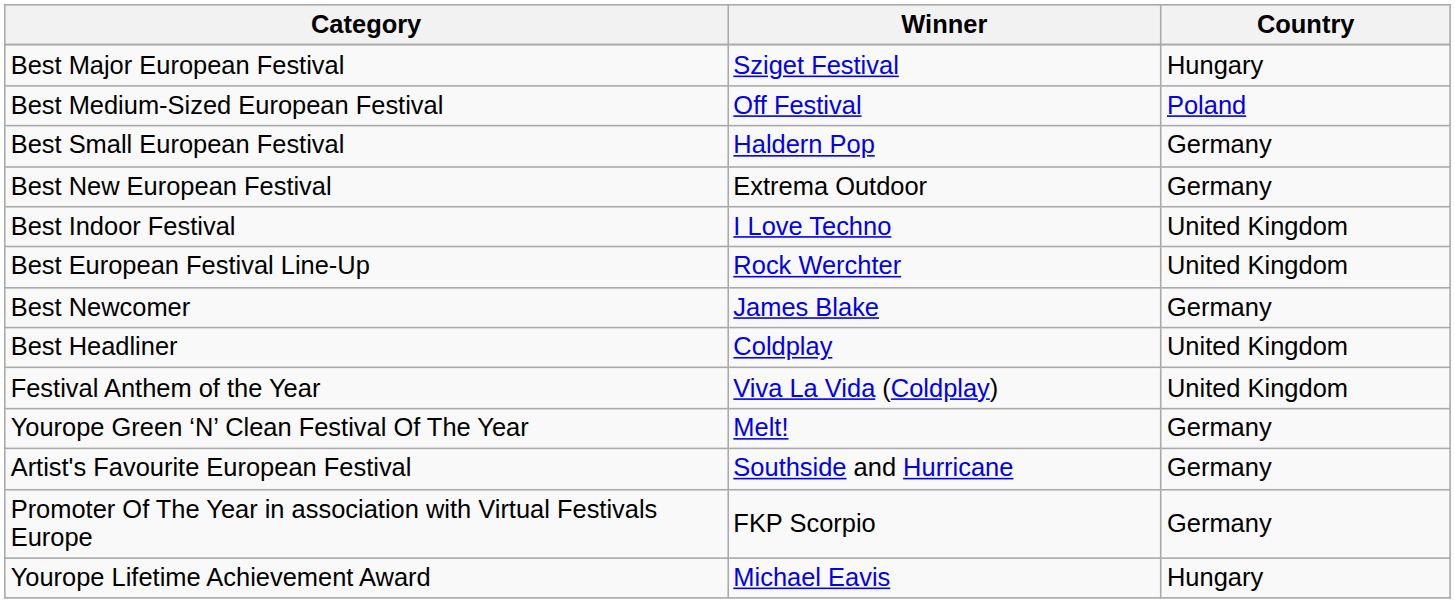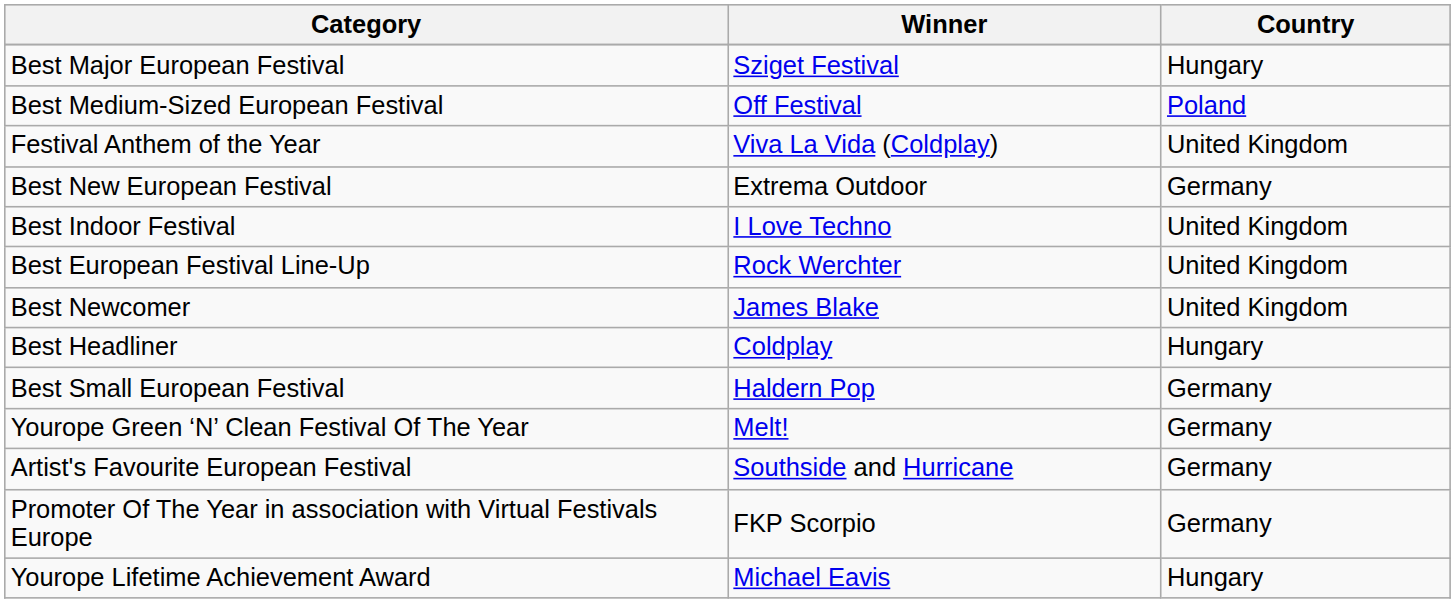 <table class="wikitable" width="72%">
 <tr>
 <th style="text-align:center;" width="50%" !>Category</th>
 <th style="text-align:center;" width="30%" !>Winner</th>
 <th style="text-align:center;" width="20%" !>Country</th>
 </tr>
 <tr bgcolor=#ffffff>
 </tr>
 <tr>
 <td>Best Major European Festival</td>
 <td><a href='#'>Sziget Festival</a></td>
 <td>Hungary</td>
 </tr>
 <tr>
 <td>Best Medium-Sized European Festival</td>
 <td><a href='#'>Off Festival</a></td>
 <td><a href='#'>Poland</a></td>
 </tr>
 <tr>
-<td>Best Small European Festival</td>
-<td><a href='#'>Haldern Pop</a></td>
-<td>Germany</td>
+<td>Festival Anthem of the Year</td>
+<td><a href='#'>Viva La Vida</a> (<a href='#'>Coldplay</a>)</td>
+<td>United Kingdom</td>
 </tr>
 <tr>
 <td>Best New European Festival</td>
 <td>Extrema Outdoor</td>
 <td>Germany</td>
 </tr>
 <tr>
 <td>Best Indoor Festival</td>
 <td><a href='#'>I Love Techno</a></td>
 <td>United Kingdom</td>
 </tr>
 <tr>
 <td>Best European Festival Line-Up</td>
 <td><a href='#'>Rock Werchter</a></td>
 <td>United Kingdom</td>
 </tr>
 <tr>
 <td>Best Newcomer</td>
 <td><a href='#'>James Blake</a></td>
-<td>Germany</td>
+<td>United Kingdom</td>
 </tr>
 <tr>
 <td>Best Headliner</td>
 <td><a href='#'>Coldplay</a></td>
-<td>United Kingdom</td>
+<td>Hungary</td>
 </tr>
 <tr>
-<td>Festival Anthem of the Year</td>
-<td><a href='#'>Viva La Vida</a> (<a href='#'>Coldplay</a>)</td>
-<td>United Kingdom</td>
+<td>Best Small European Festival</td>
+<td><a href='#'>Haldern Pop</a></td>
+<td>Germany</td>
 </tr>
 <tr>
 <td>Yourope Green ‘N’ Clean Festival Of The Year</td>
 <td><a href='#'>Melt!</a></td>
 <td>Germany</td>
 </tr>
 <tr>
 <td>Artist's Favourite European Festival</td>
 <td><a href='#'>Southside</a> and <a href='#'>Hurricane</a></td>
 <td>Germany</td>
 </tr>
 <tr>
 <td>Promoter Of The Year in association with Virtual Festivals Europe</td>
 <td>FKP Scorpio</td>
 <td>Germany</td>
 </tr>
 <tr>
 <td>Yourope Lifetime Achievement Award</td>
 <td><a href='#'>Michael Eavis</a></td>
 <td>Hungary</td>
 </tr>
 </table>
